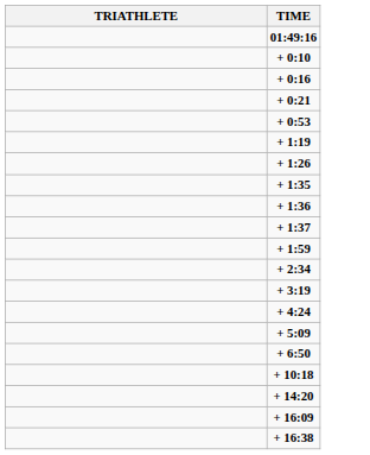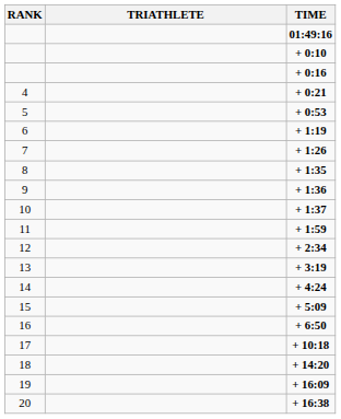 <table class="wikitable" style="font-size:95%;">
 <tr>
+<th>RANK</th>
 <th align="left" style="width: 20em">TRIATHLETE</th>
 <th>TIME</th>
 </tr>
 <tr>
+<td align="center"></td>
 <td></td>
 <td align="center"><strong>01:49:16</strong></td>
 </tr>
 <tr>
+<td align="center"></td>
 <td></td>
 <td align="center"><strong>+ 0:10</strong></td>
 </tr>
 <tr>
+<td align="center"></td>
 <td></td>
 <td align="center"><strong>+ 0:16</strong></td>
 </tr>
 <tr>
+<td align="center">4</td>
 <td></td>
 <td align="center"><strong>+ 0:21</strong></td>
 </tr>
 <tr>
+<td align="center">5</td>
 <td></td>
 <td align="center"><strong>+ 0:53</strong></td>
 </tr>
 <tr>
+<td align="center">6</td>
 <td></td>
 <td align="center"><strong>+ 1:19</strong></td>
 </tr>
 <tr>
+<td align="center">7</td>
 <td></td>
 <td align="center"><strong>+ 1:26</strong></td>
 </tr>
 <tr>
+<td align="center">8</td>
 <td></td>
 <td align="center"><strong>+ 1:35</strong></td>
 </tr>
 <tr>
+<td align="center">9</td>
 <td></td>
 <td align="center"><strong>+ 1:36</strong></td>
 </tr>
 <tr>
+<td align="center">10</td>
 <td></td>
 <td align="center"><strong>+ 1:37</strong></td>
 </tr>
 <tr>
+<td align="center">11</td>
 <td></td>
 <td align="center"><strong>+ 1:59</strong></td>
 </tr>
 <tr>
+<td align="center">12</td>
 <td></td>
 <td align="center"><strong>+ 2:34</strong></td>
 </tr>
 <tr>
+<td align="center">13</td>
 <td></td>
 <td align="center"><strong>+ 3:19</strong></td>
 </tr>
 <tr>
+<td align="center">14</td>
 <td></td>
 <td align="center"><strong>+ 4:24</strong></td>
 </tr>
 <tr>
+<td align="center">15</td>
 <td></td>
 <td align="center"><strong>+ 5:09</strong></td>
 </tr>
 <tr>
+<td align="center">16</td>
 <td></td>
 <td align="center"><strong>+ 6:50</strong></td>
 </tr>
 <tr>
+<td align="center">17</td>
 <td></td>
 <td align="center"><strong>+ 10:18</strong></td>
 </tr>
 <tr>
+<td align="center">18</td>
 <td></td>
 <td align="center"><strong>+ 14:20</strong></td>
 </tr>
 <tr>
+<td align="center">19</td>
 <td></td>
 <td align="center"><strong>+ 16:09</strong></td>
 </tr>
 <tr>
+<td align="center">20</td>
 <td></td>
 <td align="center"><strong>+ 16:38</strong></td>
 </tr>
 </table>
